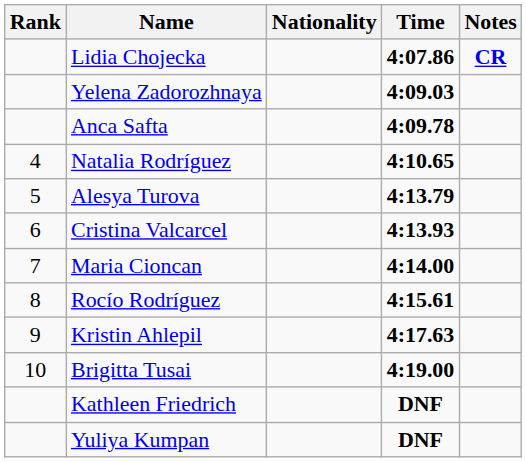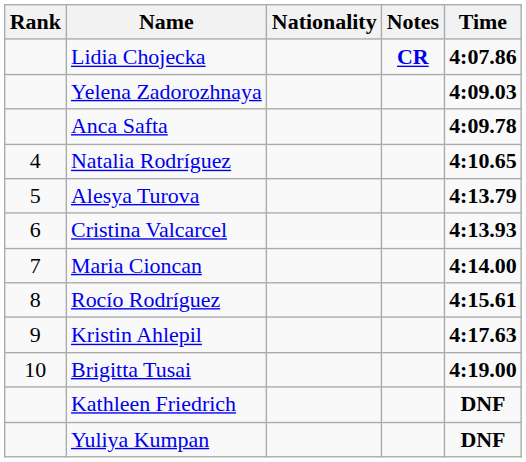 <table class="wikitable sortable" style="text-align:center">
 <tr>
 <th>Rank</th>
 <th>Name</th>
 <th>Nationality</th>
+<th>Notes</th>
 <th>Time</th>
-<th>Notes</th>
 </tr>
 <tr>
 <td></td>
 <td align=left><a href='#'>Lidia Chojecka</a></td>
 <td align=left></td>
+<td><strong><a href='#'>CR</a></strong></td>
 <td><strong>4:07.86</strong></td>
-<td><strong><a href='#'>CR</a></strong></td>
 </tr>
 <tr>
 <td></td>
 <td align=left><a href='#'>Yelena Zadorozhnaya</a></td>
 <td align=left></td>
+<td></td>
 <td><strong>4:09.03</strong></td>
-<td></td>
 </tr>
 <tr>
 <td></td>
 <td align=left><a href='#'>Anca Safta</a></td>
 <td align=left></td>
+<td></td>
 <td><strong>4:09.78</strong></td>
-<td></td>
 </tr>
 <tr>
 <td>4</td>
 <td align=left><a href='#'>Natalia Rodríguez</a></td>
 <td align=left></td>
+<td></td>
 <td><strong>4:10.65</strong></td>
-<td></td>
 </tr>
 <tr>
 <td>5</td>
 <td align=left><a href='#'>Alesya Turova</a></td>
 <td align=left></td>
+<td></td>
 <td><strong>4:13.79</strong></td>
-<td></td>
 </tr>
 <tr>
 <td>6</td>
 <td align=left><a href='#'>Cristina Valcarcel</a></td>
 <td align=left></td>
+<td></td>
 <td><strong>4:13.93</strong></td>
-<td></td>
 </tr>
 <tr>
 <td>7</td>
 <td align=left><a href='#'>Maria Cioncan</a></td>
 <td align=left></td>
+<td></td>
 <td><strong>4:14.00</strong></td>
-<td></td>
 </tr>
 <tr>
 <td>8</td>
 <td align=left><a href='#'>Rocío Rodríguez</a></td>
 <td align=left></td>
+<td></td>
 <td><strong>4:15.61</strong></td>
-<td></td>
 </tr>
 <tr>
 <td>9</td>
 <td align=left><a href='#'>Kristin Ahlepil</a></td>
 <td align=left></td>
+<td></td>
 <td><strong>4:17.63</strong></td>
-<td></td>
 </tr>
 <tr>
 <td>10</td>
 <td align=left><a href='#'>Brigitta Tusai</a></td>
 <td align=left></td>
+<td></td>
 <td><strong>4:19.00</strong></td>
-<td></td>
 </tr>
 <tr>
 <td></td>
 <td align=left><a href='#'>Kathleen Friedrich</a></td>
 <td align=left></td>
+<td></td>
 <td><strong>DNF</strong></td>
-<td></td>
 </tr>
 <tr>
 <td></td>
 <td align=left><a href='#'>Yuliya Kumpan</a></td>
 <td align=left></td>
+<td></td>
 <td><strong>DNF</strong></td>
-<td></td>
 </tr>
 </table>
